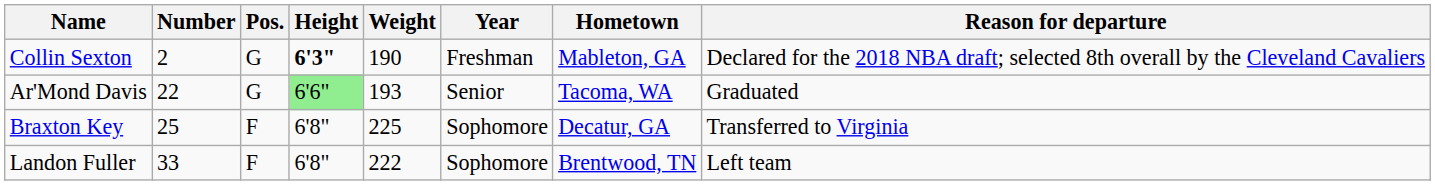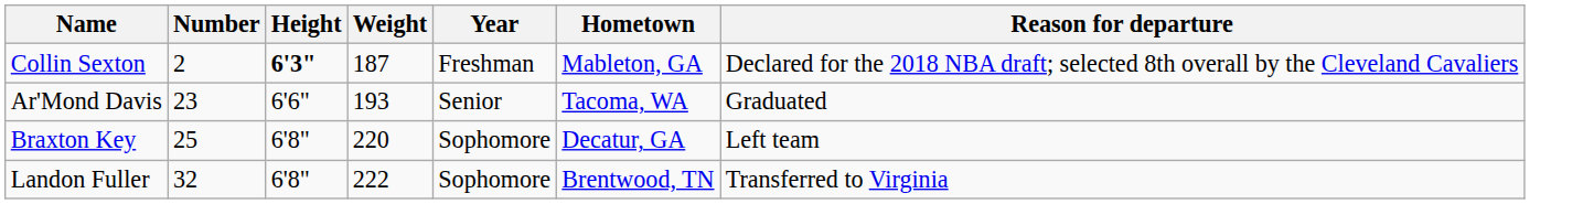 <table class="wikitable sortable" border="1">
 <tr>
 <th>Name</th>
 <th>Number</th>
-<th>Pos.</th>
 <th>Height</th>
 <th>Weight</th>
 <th>Year</th>
 <th>Hometown</th>
 <th class="unsortable">Reason for departure</th>
 </tr>
 <tr>
 <td><a href='#'>Collin Sexton</a></td>
 <td>2</td>
-<td>G</td>
 <td><strong>6'3"</strong></td>
-<td>190</td>
+<td>187</td>
 <td>Freshman</td>
 <td><a href='#'>Mableton, GA</a></td>
 <td>Declared for the <a href='#'>2018 NBA draft</a>; selected 8th overall by the <a href='#'>Cleveland Cavaliers</a></td>
 </tr>
 <tr>
 <td>Ar'Mond Davis</td>
-<td>22</td>
-<td>G</td>
-<td style="background: lightgreen;">6'6"</td>
+<td>23</td>
+<td>6'6"</td>
 <td>193</td>
 <td>Senior</td>
 <td><a href='#'>Tacoma, WA</a></td>
 <td>Graduated</td>
 </tr>
 <tr>
 <td><a href='#'>Braxton Key</a></td>
 <td>25</td>
-<td>F</td>
 <td>6'8"</td>
-<td>225</td>
+<td>220</td>
 <td>Sophomore</td>
 <td><a href='#'>Decatur, GA</a></td>
-<td>Transferred to <a href='#'>Virginia</a></td>
+<td>Left team</td>
 </tr>
 <tr>
 <td>Landon Fuller</td>
-<td>33</td>
-<td>F</td>
+<td>32</td>
 <td>6'8"</td>
 <td>222</td>
 <td>Sophomore</td>
 <td><a href='#'>Brentwood, TN</a></td>
-<td>Left team</td>
+<td>Transferred to <a href='#'>Virginia</a></td>
 </tr>
 </table>
